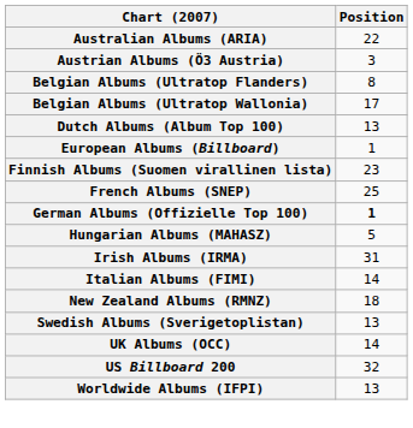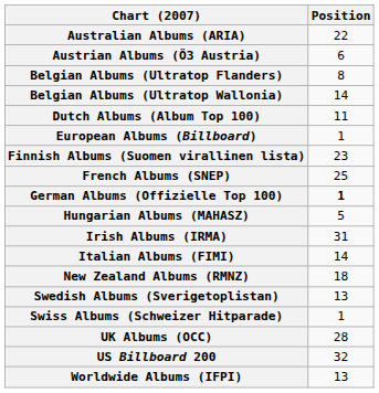 <table class="wikitable plainrowheaders sortable" style="text-align:center;">
 <tr>
 <th align="center">Chart (2007)</th>
 <th align="center">Position</th>
 </tr>
 <tr>
 <th scope="row">Australian Albums (ARIA)</th>
 <td>22</td>
 </tr>
 <tr>
 <th scope="row">Austrian Albums (Ö3 Austria)</th>
-<td>3</td>
+<td>6</td>
 </tr>
 <tr>
 <th scope="row">Belgian Albums (Ultratop Flanders)</th>
 <td>8</td>
 </tr>
 <tr>
 <th scope="row">Belgian Albums (Ultratop Wallonia)</th>
-<td>17</td>
+<td>14</td>
 </tr>
 <tr>
 <th scope="row">Dutch Albums (Album Top 100)</th>
-<td>13</td>
+<td>11</td>
 </tr>
 <tr>
 <th scope="row">European Albums (<em>Billboard</em>)</th>
 <td>1</td>
 </tr>
 <tr>
 <th scope="row">Finnish Albums (Suomen virallinen lista)</th>
 <td>23</td>
 </tr>
 <tr>
 <th scope="row">French Albums (SNEP)</th>
 <td>25</td>
 </tr>
 <tr>
 <th scope="row">German Albums (Offizielle Top 100)</th>
 <td><strong>1</strong></td>
 </tr>
 <tr>
 <th scope="row">Hungarian Albums (MAHASZ)</th>
 <td>5</td>
 </tr>
 <tr>
 <th scope="row">Irish Albums (IRMA)</th>
 <td>31</td>
 </tr>
 <tr>
 <th scope="row">Italian Albums (FIMI)</th>
 <td>14</td>
 </tr>
 <tr>
 <th scope="row">New Zealand Albums (RMNZ)</th>
 <td>18</td>
 </tr>
 <tr>
 <th scope="row">Swedish Albums (Sverigetoplistan)</th>
 <td>13</td>
 </tr>
 <tr>
+<th scope="row">Swiss Albums (Schweizer Hitparade)</th>
+<td>1</td>
+</tr>
+<tr>
 <th scope="row">UK Albums (OCC)</th>
-<td>14</td>
+<td>28</td>
 </tr>
 <tr>
 <th scope="row">US <em>Billboard</em> 200</th>
 <td>32</td>
 </tr>
 <tr>
 <th scope="row">Worldwide Albums (IFPI)</th>
 <td>13</td>
 </tr>
 </table>
